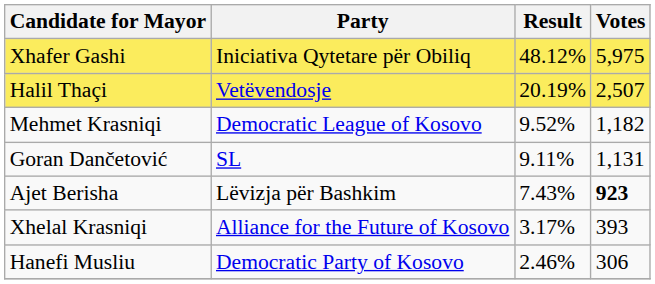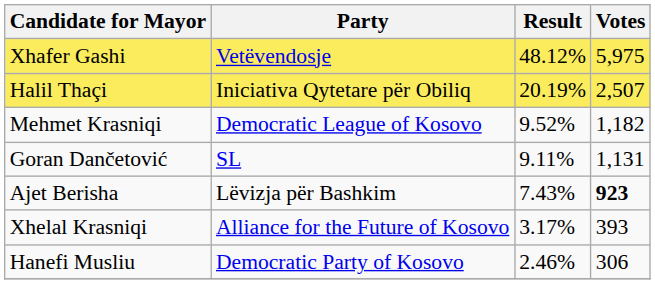 <table class=wikitable>
 <tr>
 <th>Candidate for Mayor</th>
 <th>Party</th>
 <th>Result</th>
 <th>Votes</th>
 </tr>
 <tr>
 <td style="background:#FBEC5D;">Xhafer Gashi</td>
-<td style="background:#FBEC5D;">Iniciativa Qytetare për Obiliq</td>
+<td style="background:#FBEC5D;"><a href='#'>Vetëvendosje</a></td>
 <td style="background:#FBEC5D;">48.12%</td>
 <td style="background:#FBEC5D;">5,975</td>
 </tr>
 <tr>
 <td style="background:#FBEC5D;">Halil Thaçi</td>
-<td style="background:#FBEC5D;"><a href='#'>Vetëvendosje</a></td>
+<td style="background:#FBEC5D;">Iniciativa Qytetare për Obiliq</td>
 <td style="background:#FBEC5D;">20.19%</td>
 <td style="background:#FBEC5D;">2,507</td>
 </tr>
 <tr>
 <td>Mehmet Krasniqi</td>
 <td><a href='#'>Democratic League of Kosovo</a></td>
 <td>9.52%</td>
 <td>1,182</td>
 </tr>
 <tr>
 <td>Goran Dančetović</td>
 <td><a href='#'>SL</a></td>
 <td>9.11%</td>
 <td>1,131</td>
 </tr>
 <tr>
 <td>Ajet Berisha</td>
 <td>Lëvizja për Bashkim</td>
 <td>7.43%</td>
 <td><strong>923</strong></td>
 </tr>
 <tr>
 <td>Xhelal Krasniqi</td>
 <td><a href='#'>Alliance for the Future of Kosovo</a></td>
 <td>3.17%</td>
 <td>393</td>
 </tr>
 <tr>
 <td>Hanefi Musliu</td>
 <td><a href='#'>Democratic Party of Kosovo</a></td>
 <td>2.46%</td>
 <td>306</td>
 </tr>
 <tr>
 </tr>
 </table>
